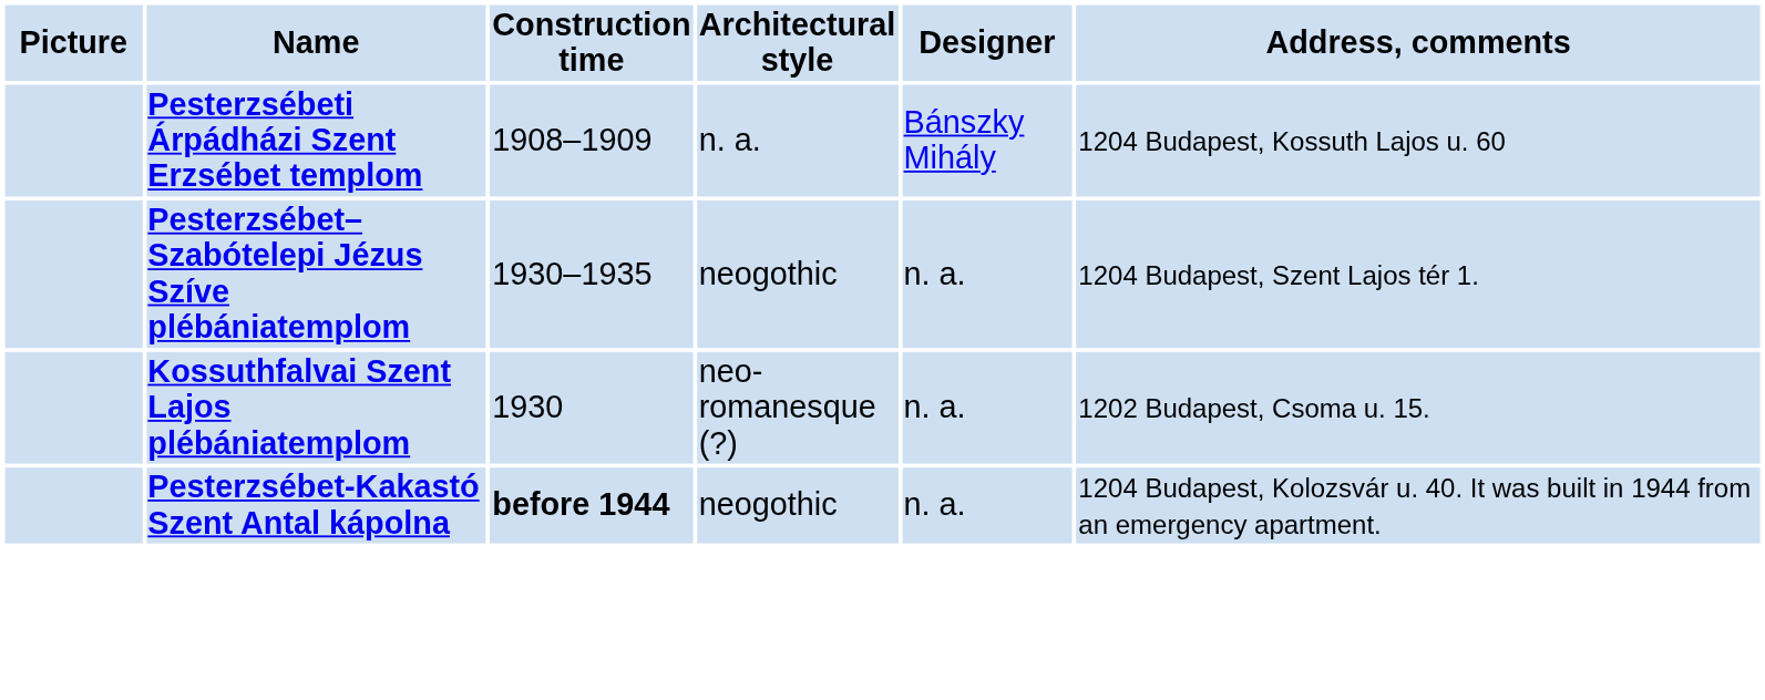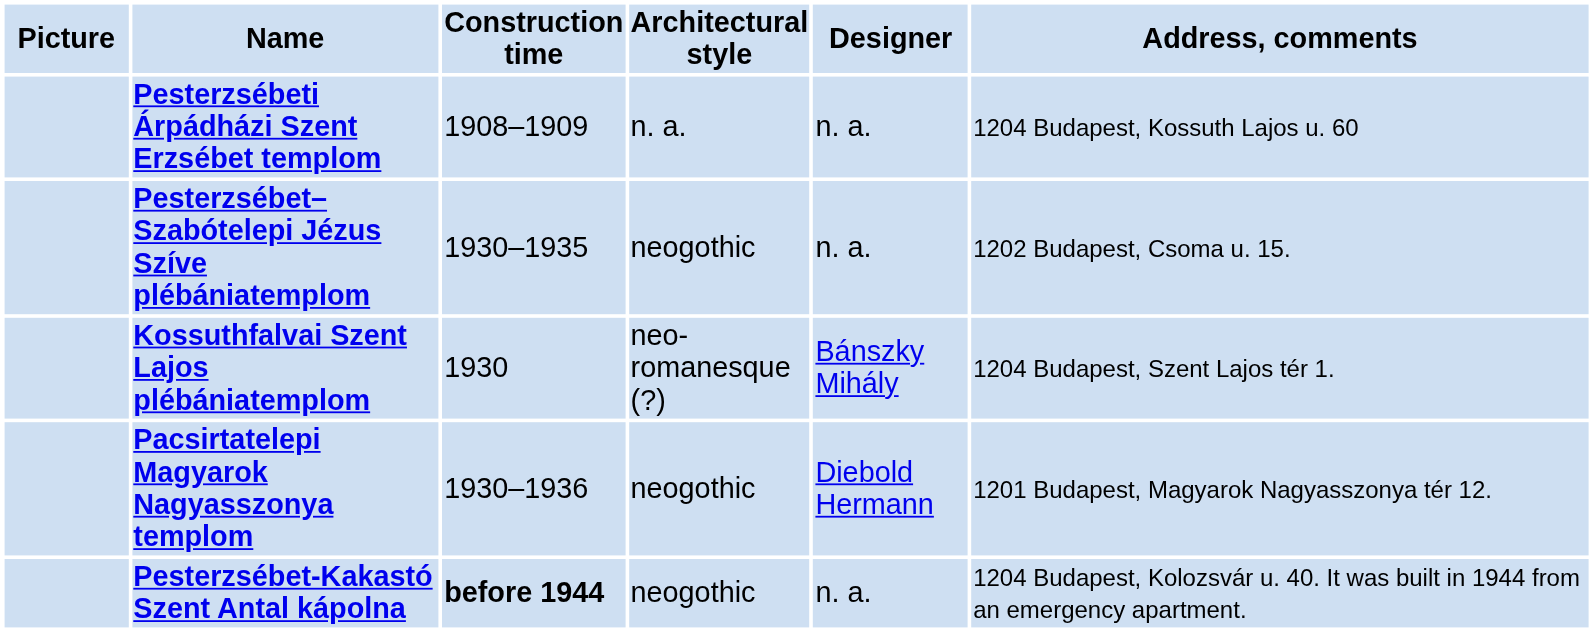 <table width="100%">
 <tr>
 <th bgcolor="#CEDFF2" width="8%">Picture</th>
 <th bgcolor="#CEDFF2" width="20%">Name</th>
 <th bgcolor="#CEDFF2" width="10%">Construction time</th>
 <th bgcolor="#CEDFF2" width="10%">Architectural style</th>
 <th bgcolor="#CEDFF2" width="10%">Designer</th>
 <th bgcolor="#CEDFF2" width="42%">Address, comments</th>
 </tr>
 <tr>
 <td bgcolor="#CEDFF2"></td>
 <td bgcolor="#CEDFF2"><strong><a href='#'>Pesterzsébeti Árpádházi Szent Erzsébet templom</a></strong></td>
 <td bgcolor="#CEDFF2">1908–1909</td>
 <td bgcolor="#CEDFF2">n. a.</td>
-<td bgcolor="#CEDFF2"><a href='#'>Bánszky Mihály</a></td>
+<td bgcolor="#CEDFF2">n. a.</td>
 <td bgcolor="#CEDFF2"><small>1204 Budapest, Kossuth Lajos u. 60 </small></td>
 </tr>
 <tr>
 <td bgcolor="#CEDFF2"></td>
 <td bgcolor="#CEDFF2"><strong><a href='#'>Pesterzsébet–Szabótelepi Jézus Szíve plébániatemplom</a></strong></td>
 <td bgcolor="#CEDFF2">1930–1935</td>
 <td bgcolor="#CEDFF2">neogothic</td>
 <td bgcolor="#CEDFF2">n. a.</td>
-<td bgcolor="#CEDFF2"><small>1204 Budapest, Szent Lajos tér 1. </small></td>
+<td bgcolor="#CEDFF2"><small>1202 Budapest, Csoma u. 15. </small></td>
 </tr>
 <tr>
 <td bgcolor="#CEDFF2"></td>
 <td bgcolor="#CEDFF2"><strong><a href='#'>Kossuthfalvai Szent Lajos plébániatemplom</a></strong></td>
 <td bgcolor="#CEDFF2">1930</td>
 <td bgcolor="#CEDFF2">neo-romanesque (?)</td>
-<td bgcolor="#CEDFF2">n. a.</td>
-<td bgcolor="#CEDFF2"><small>1202 Budapest, Csoma u. 15. </small></td>
+<td bgcolor="#CEDFF2"><a href='#'>Bánszky Mihály</a></td>
+<td bgcolor="#CEDFF2"><small>1204 Budapest, Szent Lajos tér 1. </small></td>
+</tr>
+<tr>
+<td bgcolor="#CEDFF2"></td>
+<td bgcolor="#CEDFF2"><strong><a href='#'>Pacsirtatelepi Magyarok Nagyasszonya templom</a></strong></td>
+<td bgcolor="#CEDFF2">1930–1936</td>
+<td bgcolor="#CEDFF2">neogothic</td>
+<td bgcolor="#CEDFF2"><a href='#'>Diebold Hermann</a></td>
+<td bgcolor="#CEDFF2"><small>1201 Budapest, Magyarok Nagyasszonya tér 12. </small></td>
 </tr>
 <tr>
 <td bgcolor="#CEDFF2"></td>
 <td bgcolor="#CEDFF2"><strong><a href='#'>Pesterzsébet-Kakastó Szent Antal kápolna</a></strong></td>
 <td bgcolor="#CEDFF2"><strong>before 1944</strong></td>
 <td bgcolor="#CEDFF2">neogothic</td>
 <td bgcolor="#CEDFF2">n. a.</td>
 <td bgcolor="#CEDFF2"><small>1204 Budapest, Kolozsvár u. 40. It was built in 1944 from an emergency apartment.</small></td>
 </tr>
 </table>
